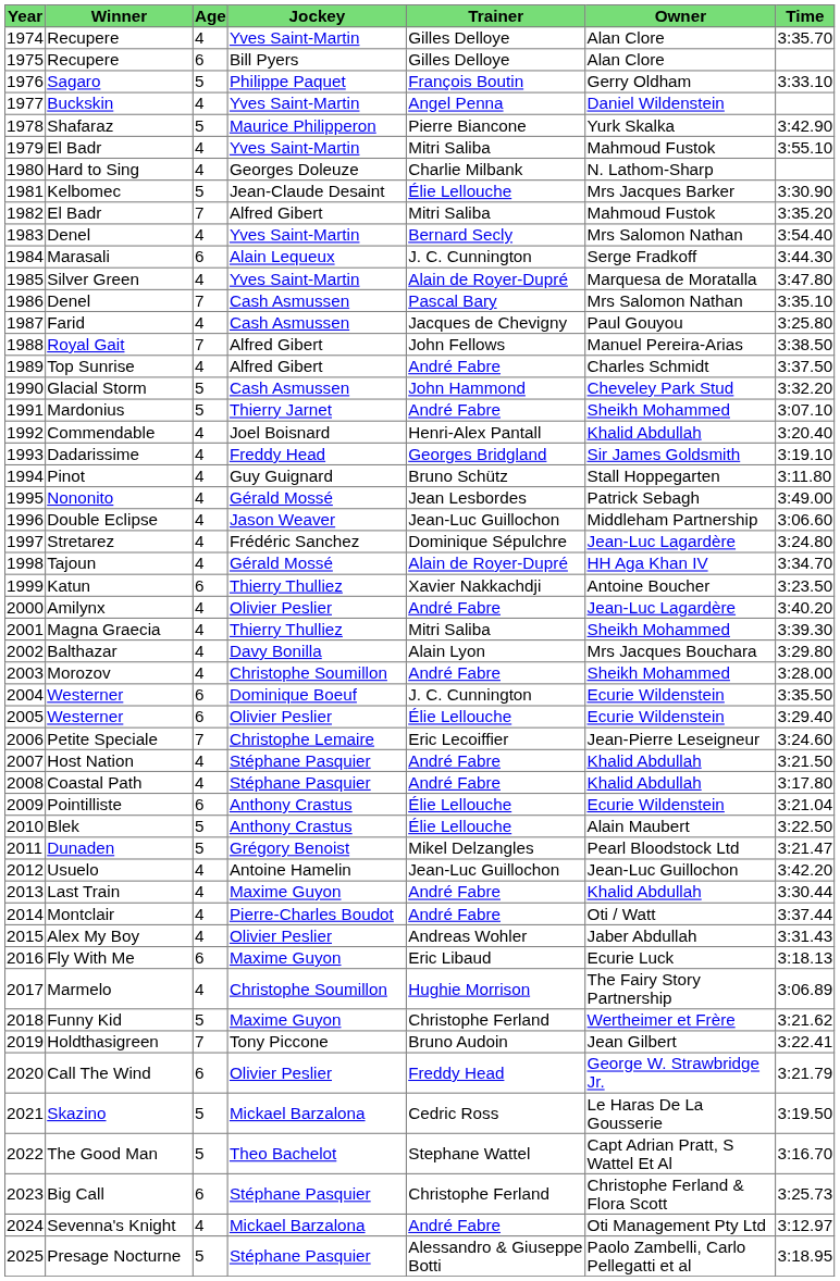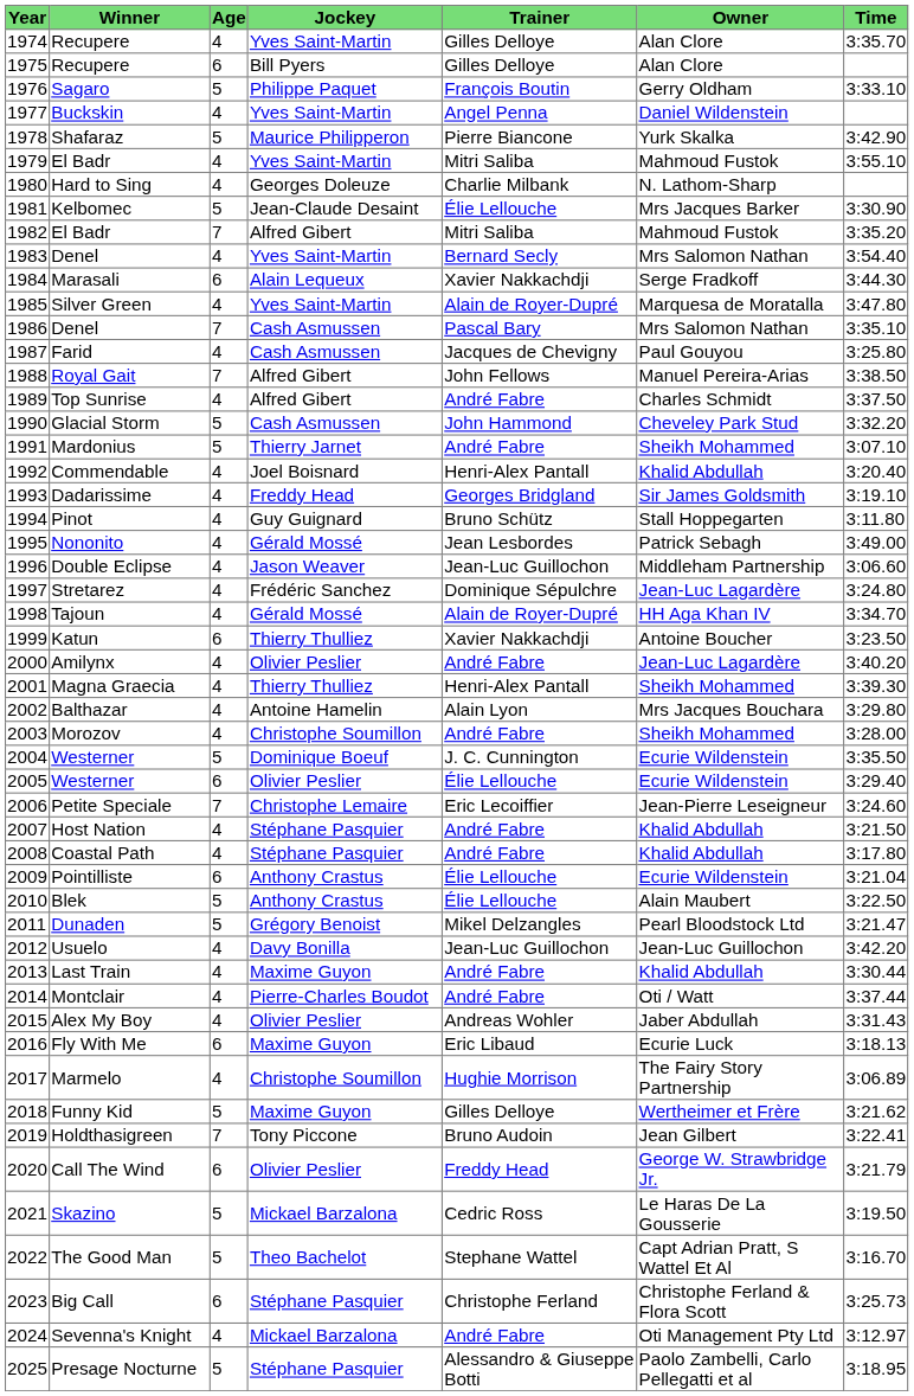 <table class = "sortable" | border="1" style="border-collapse: collapse; font-size:90%">
 <tr bgcolor="#77dd77" align="center">
 <th>Year</th>
 <th>Winner</th>
 <th>Age</th>
 <th>Jockey</th>
 <th>Trainer</th>
 <th>Owner</th>
 <th>Time</th>
 </tr>
 <tr>
 <td>1974</td>
 <td width=125px>Recupere</td>
 <td>4</td>
 <td width=152px><a href='#'>Yves Saint-Martin</a></td>
 <td width=152px>Gilles Delloye</td>
 <td width=162px>Alan Clore</td>
 <td>3:35.70</td>
 </tr>
 <tr>
 <td>1975</td>
 <td>Recupere</td>
 <td>6</td>
 <td>Bill Pyers</td>
 <td>Gilles Delloye</td>
 <td>Alan Clore</td>
 <td></td>
 </tr>
 <tr>
 <td>1976</td>
 <td><a href='#'>Sagaro</a></td>
 <td>5</td>
 <td><a href='#'>Philippe Paquet</a></td>
 <td><a href='#'>François Boutin</a></td>
 <td>Gerry Oldham</td>
 <td>3:33.10</td>
 </tr>
 <tr>
 <td>1977</td>
 <td><a href='#'>Buckskin</a></td>
 <td>4</td>
 <td><a href='#'>Yves Saint-Martin</a></td>
 <td><a href='#'>Angel Penna</a></td>
 <td><a href='#'>Daniel Wildenstein</a></td>
 <td></td>
 </tr>
 <tr>
 <td>1978</td>
 <td>Shafaraz</td>
 <td>5</td>
 <td><a href='#'>Maurice Philipperon</a></td>
 <td>Pierre Biancone</td>
 <td>Yurk Skalka</td>
 <td>3:42.90</td>
 </tr>
 <tr>
 <td>1979</td>
 <td>El Badr</td>
 <td>4</td>
 <td><a href='#'>Yves Saint-Martin</a></td>
 <td>Mitri Saliba</td>
 <td>Mahmoud Fustok</td>
 <td>3:55.10</td>
 </tr>
 <tr>
 <td>1980</td>
 <td>Hard to Sing</td>
 <td>4</td>
 <td>Georges Doleuze</td>
 <td>Charlie Milbank</td>
 <td>N. Lathom-Sharp</td>
 <td></td>
 </tr>
 <tr>
 <td>1981</td>
 <td>Kelbomec</td>
 <td>5</td>
 <td>Jean-Claude Desaint</td>
 <td><a href='#'>Élie Lellouche</a></td>
 <td>Mrs Jacques Barker</td>
 <td>3:30.90</td>
 </tr>
 <tr>
 <td>1982</td>
 <td>El Badr</td>
 <td>7</td>
 <td>Alfred Gibert</td>
 <td>Mitri Saliba</td>
 <td>Mahmoud Fustok</td>
 <td>3:35.20</td>
 </tr>
 <tr>
 <td>1983</td>
 <td>Denel</td>
 <td>4</td>
 <td><a href='#'>Yves Saint-Martin</a></td>
 <td><a href='#'>Bernard Secly</a></td>
 <td>Mrs Salomon Nathan</td>
 <td>3:54.40</td>
 </tr>
 <tr>
 <td>1984</td>
 <td>Marasali</td>
 <td>6</td>
 <td><a href='#'>Alain Lequeux</a></td>
-<td>J. C. Cunnington </td>
+<td>Xavier Nakkachdji</td>
 <td>Serge Fradkoff</td>
 <td>3:44.30</td>
 </tr>
 <tr>
 <td>1985</td>
 <td>Silver Green</td>
 <td>4</td>
 <td><a href='#'>Yves Saint-Martin</a></td>
 <td><a href='#'>Alain de Royer-Dupré</a></td>
 <td>Marquesa de Moratalla</td>
 <td>3:47.80</td>
 </tr>
 <tr>
 <td>1986</td>
 <td>Denel</td>
 <td>7</td>
 <td><a href='#'>Cash Asmussen</a></td>
 <td><a href='#'>Pascal Bary</a></td>
 <td>Mrs Salomon Nathan</td>
 <td>3:35.10</td>
 </tr>
 <tr>
 <td>1987</td>
 <td>Farid</td>
 <td>4</td>
 <td><a href='#'>Cash Asmussen</a></td>
 <td>Jacques de Chevigny</td>
 <td>Paul Gouyou</td>
 <td>3:25.80</td>
 </tr>
 <tr>
 <td>1988</td>
 <td><a href='#'>Royal Gait</a></td>
 <td>7</td>
 <td>Alfred Gibert</td>
 <td>John Fellows</td>
 <td>Manuel Pereira-Arias</td>
 <td>3:38.50</td>
 </tr>
 <tr>
 <td>1989</td>
 <td>Top Sunrise</td>
 <td>4</td>
 <td>Alfred Gibert</td>
 <td><a href='#'>André Fabre</a></td>
 <td>Charles Schmidt</td>
 <td>3:37.50</td>
 </tr>
 <tr>
 <td>1990</td>
 <td>Glacial Storm</td>
 <td>5</td>
 <td><a href='#'>Cash Asmussen</a></td>
 <td><a href='#'>John Hammond</a></td>
 <td><a href='#'>Cheveley Park Stud</a></td>
 <td>3:32.20</td>
 </tr>
 <tr>
 <td>1991</td>
 <td>Mardonius</td>
 <td>5</td>
 <td><a href='#'>Thierry Jarnet</a></td>
 <td><a href='#'>André Fabre</a></td>
 <td><a href='#'>Sheikh Mohammed</a></td>
 <td>3:07.10</td>
 </tr>
 <tr>
 <td>1992</td>
 <td>Commendable</td>
 <td>4</td>
 <td>Joel Boisnard</td>
 <td>Henri-Alex Pantall</td>
 <td><a href='#'>Khalid Abdullah</a></td>
 <td>3:20.40</td>
 </tr>
 <tr>
 <td>1993</td>
 <td>Dadarissime</td>
 <td>4</td>
 <td><a href='#'>Freddy Head</a></td>
 <td><a href='#'>Georges Bridgland</a></td>
 <td><a href='#'>Sir James Goldsmith</a></td>
 <td>3:19.10</td>
 </tr>
 <tr>
 <td>1994</td>
 <td>Pinot</td>
 <td>4</td>
 <td>Guy Guignard</td>
 <td>Bruno Schütz</td>
 <td>Stall Hoppegarten</td>
 <td>3:11.80</td>
 </tr>
 <tr>
 <td>1995</td>
 <td><a href='#'>Nononito</a></td>
 <td>4</td>
 <td><a href='#'>Gérald Mossé</a></td>
 <td>Jean Lesbordes</td>
 <td>Patrick Sebagh</td>
 <td>3:49.00</td>
 </tr>
 <tr>
 <td>1996</td>
 <td>Double Eclipse</td>
 <td>4</td>
 <td><a href='#'>Jason Weaver</a></td>
 <td>Jean-Luc Guillochon</td>
 <td>Middleham Partnership</td>
 <td>3:06.60</td>
 </tr>
 <tr>
 <td>1997</td>
 <td>Stretarez</td>
 <td>4</td>
 <td>Frédéric Sanchez</td>
 <td>Dominique Sépulchre</td>
 <td><a href='#'>Jean-Luc Lagardère</a></td>
 <td>3:24.80</td>
 </tr>
 <tr>
 <td>1998</td>
 <td>Tajoun</td>
 <td>4</td>
 <td><a href='#'>Gérald Mossé</a></td>
 <td><a href='#'>Alain de Royer-Dupré</a></td>
 <td><a href='#'>HH Aga Khan IV</a></td>
 <td>3:34.70</td>
 </tr>
 <tr>
 <td>1999</td>
 <td>Katun</td>
 <td>6</td>
 <td><a href='#'>Thierry Thulliez</a></td>
 <td>Xavier Nakkachdji</td>
 <td>Antoine Boucher</td>
 <td>3:23.50</td>
 </tr>
 <tr>
 <td>2000</td>
 <td>Amilynx</td>
 <td>4</td>
 <td><a href='#'>Olivier Peslier</a></td>
 <td><a href='#'>André Fabre</a></td>
 <td><a href='#'>Jean-Luc Lagardère</a></td>
 <td>3:40.20</td>
 </tr>
 <tr>
 <td>2001</td>
 <td>Magna Graecia</td>
 <td>4</td>
 <td><a href='#'>Thierry Thulliez</a></td>
-<td>Mitri Saliba</td>
+<td>Henri-Alex Pantall</td>
 <td><a href='#'>Sheikh Mohammed</a></td>
 <td>3:39.30</td>
 </tr>
 <tr>
 <td>2002</td>
 <td>Balthazar</td>
 <td>4</td>
-<td><a href='#'>Davy Bonilla</a></td>
+<td>Antoine Hamelin</td>
 <td>Alain Lyon</td>
 <td>Mrs Jacques Bouchara</td>
 <td>3:29.80</td>
 </tr>
 <tr>
 <td>2003</td>
 <td>Morozov</td>
 <td>4</td>
 <td><a href='#'>Christophe Soumillon</a></td>
 <td><a href='#'>André Fabre</a></td>
 <td><a href='#'>Sheikh Mohammed</a></td>
 <td>3:28.00</td>
 </tr>
 <tr>
 <td>2004</td>
 <td><a href='#'>Westerner</a></td>
-<td>6</td>
+<td>5</td>
 <td><a href='#'>Dominique Boeuf</a></td>
 <td>J. C. Cunnington </td>
 <td><a href='#'>Ecurie Wildenstein</a></td>
 <td>3:35.50</td>
 </tr>
 <tr>
 <td>2005</td>
 <td><a href='#'>Westerner</a></td>
 <td>6</td>
 <td><a href='#'>Olivier Peslier</a></td>
 <td><a href='#'>Élie Lellouche</a></td>
 <td><a href='#'>Ecurie Wildenstein</a></td>
 <td>3:29.40</td>
 </tr>
 <tr>
 <td>2006</td>
 <td>Petite Speciale</td>
 <td>7</td>
 <td><a href='#'>Christophe Lemaire</a></td>
 <td>Eric Lecoiffier</td>
 <td>Jean-Pierre Leseigneur</td>
 <td>3:24.60</td>
 </tr>
 <tr>
 <td>2007</td>
 <td>Host Nation</td>
 <td>4</td>
 <td><a href='#'>Stéphane Pasquier</a></td>
 <td><a href='#'>André Fabre</a></td>
 <td><a href='#'>Khalid Abdullah</a></td>
 <td>3:21.50</td>
 </tr>
 <tr>
 <td>2008</td>
 <td>Coastal Path</td>
 <td>4</td>
 <td><a href='#'>Stéphane Pasquier</a></td>
 <td><a href='#'>André Fabre</a></td>
 <td><a href='#'>Khalid Abdullah</a></td>
 <td>3:17.80</td>
 </tr>
 <tr>
 <td>2009</td>
 <td>Pointilliste</td>
 <td>6</td>
 <td><a href='#'>Anthony Crastus</a></td>
 <td><a href='#'>Élie Lellouche</a></td>
 <td><a href='#'>Ecurie Wildenstein</a></td>
 <td>3:21.04</td>
 </tr>
 <tr>
 <td>2010</td>
 <td>Blek</td>
 <td>5</td>
 <td><a href='#'>Anthony Crastus</a></td>
 <td><a href='#'>Élie Lellouche</a></td>
 <td>Alain Maubert</td>
 <td>3:22.50</td>
 </tr>
 <tr>
 <td>2011</td>
 <td><a href='#'>Dunaden</a></td>
 <td>5</td>
 <td><a href='#'>Grégory Benoist</a></td>
 <td>Mikel Delzangles</td>
 <td>Pearl Bloodstock Ltd</td>
 <td>3:21.47</td>
 </tr>
 <tr>
 <td>2012</td>
 <td>Usuelo</td>
 <td>4</td>
-<td>Antoine Hamelin</td>
+<td><a href='#'>Davy Bonilla</a></td>
 <td>Jean-Luc Guillochon</td>
 <td>Jean-Luc Guillochon</td>
 <td>3:42.20</td>
 </tr>
 <tr>
 <td>2013</td>
 <td>Last Train</td>
 <td>4</td>
 <td><a href='#'>Maxime Guyon</a></td>
 <td><a href='#'>André Fabre</a></td>
 <td><a href='#'>Khalid Abdullah</a></td>
 <td>3:30.44</td>
 </tr>
 <tr>
 <td>2014</td>
 <td>Montclair</td>
 <td>4</td>
 <td><a href='#'>Pierre-Charles Boudot</a></td>
 <td><a href='#'>André Fabre</a></td>
 <td>Oti / Watt </td>
 <td>3:37.44</td>
 </tr>
 <tr>
 <td>2015</td>
 <td>Alex My Boy</td>
 <td>4</td>
 <td><a href='#'>Olivier Peslier</a></td>
 <td>Andreas Wohler</td>
 <td>Jaber Abdullah</td>
 <td>3:31.43</td>
 </tr>
 <tr>
 <td>2016</td>
 <td>Fly With Me</td>
 <td>6</td>
 <td><a href='#'>Maxime Guyon</a></td>
 <td>Eric Libaud</td>
 <td>Ecurie Luck</td>
 <td>3:18.13</td>
 </tr>
 <tr>
 <td>2017</td>
 <td>Marmelo</td>
 <td>4</td>
 <td><a href='#'>Christophe Soumillon</a></td>
 <td><a href='#'>Hughie Morrison</a></td>
 <td>The Fairy Story Partnership</td>
 <td>3:06.89</td>
 </tr>
 <tr>
 <td>2018</td>
 <td>Funny Kid</td>
 <td>5</td>
 <td><a href='#'>Maxime Guyon</a></td>
-<td>Christophe Ferland</td>
+<td width=152px>Gilles Delloye</td>
 <td><a href='#'>Wertheimer et Frère</a></td>
 <td>3:21.62</td>
 </tr>
 <tr>
 <td>2019</td>
 <td>Holdthasigreen</td>
 <td>7</td>
 <td>Tony Piccone</td>
 <td>Bruno Audoin</td>
 <td>Jean Gilbert</td>
 <td>3:22.41</td>
 </tr>
 <tr>
 <td>2020</td>
 <td>Call The Wind</td>
 <td>6</td>
 <td><a href='#'>Olivier Peslier</a></td>
 <td><a href='#'>Freddy Head</a></td>
 <td><a href='#'>George W. Strawbridge Jr.</a></td>
 <td>3:21.79</td>
 </tr>
 <tr>
 <td>2021</td>
 <td><a href='#'>Skazino</a></td>
 <td>5</td>
 <td><a href='#'>Mickael Barzalona</a></td>
 <td>Cedric Ross</td>
 <td>Le Haras De La Gousserie</td>
 <td>3:19.50</td>
 </tr>
 <tr>
 <td>2022</td>
 <td>The Good Man</td>
 <td>5</td>
 <td><a href='#'>Theo Bachelot</a></td>
 <td>Stephane Wattel</td>
 <td>Capt Adrian Pratt, S Wattel Et Al</td>
 <td>3:16.70</td>
 </tr>
 <tr>
 <td>2023</td>
 <td>Big Call</td>
 <td>6</td>
 <td><a href='#'>Stéphane Pasquier</a></td>
 <td>Christophe Ferland</td>
 <td>Christophe Ferland & Flora Scott</td>
 <td>3:25.73</td>
 </tr>
 <tr>
 <td>2024</td>
 <td>Sevenna's Knight</td>
 <td>4</td>
 <td><a href='#'>Mickael Barzalona</a></td>
 <td><a href='#'>André Fabre</a></td>
 <td>Oti Management Pty Ltd</td>
 <td>3:12.97</td>
 </tr>
 <tr>
 <td>2025</td>
 <td>Presage Nocturne</td>
 <td>5</td>
 <td><a href='#'>Stéphane Pasquier</a></td>
 <td>Alessandro & Giuseppe Botti</td>
 <td>Paolo Zambelli, Carlo Pellegatti et al</td>
 <td>3:18.95</td>
 </tr>
 </table>
